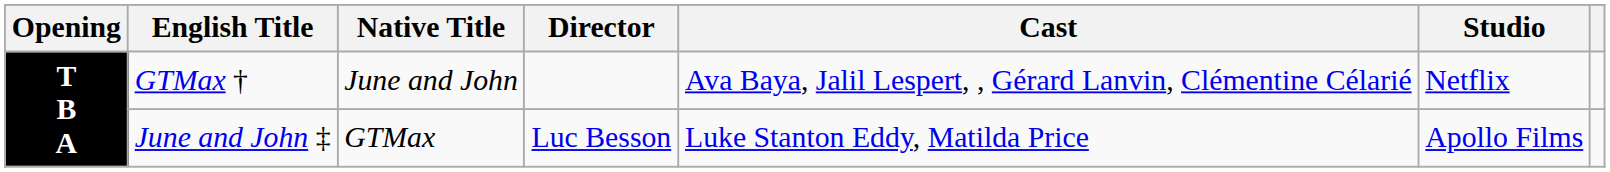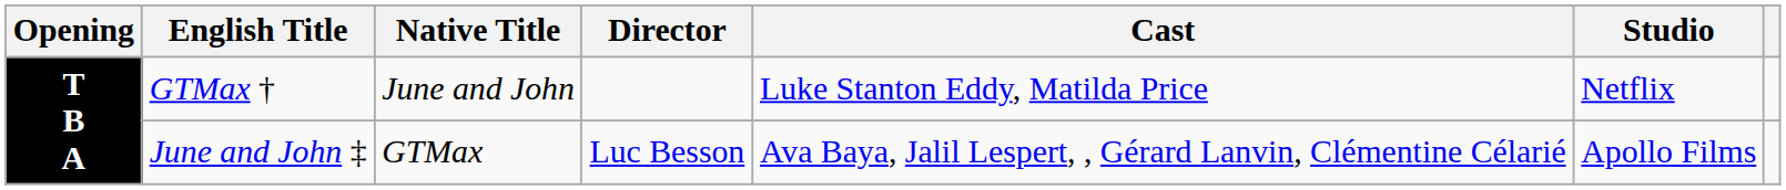 <table class="wikitable sortable">
 <tr style="background:#b0e0e6; text-align:center;">
 <th>Opening</th>
 <th>English Title</th>
 <th>Native Title</th>
 <th>Director</th>
 <th>Cast</th>
 <th>Studio</th>
 <th></th>
 </tr>
 <tr>
 <th rowspan="2" style="text-align:center; background:black; color: white;"><strong>T<br>B<br>A</strong></th>
 <td><em><a href='#'>GTMax</a></em> †</td>
 <td><em>June and John</em></td>
 <td><em></em></td>
-<td><a href='#'>Ava Baya</a>, <a href='#'>Jalil Lespert</a>, , <a href='#'>Gérard Lanvin</a>, <a href='#'>Clémentine Célarié</a></td>
+<td><a href='#'>Luke Stanton Eddy</a>, <a href='#'>Matilda Price</a></td>
 <td><a href='#'>Netflix</a></td>
 <td></td>
 </tr>
 <tr>
 <td><em><a href='#'>June and John</a></em> ‡</td>
 <td><em>GTMax</em></td>
 <td><a href='#'>Luc Besson</a></td>
-<td><a href='#'>Luke Stanton Eddy</a>, <a href='#'>Matilda Price</a></td>
+<td><a href='#'>Ava Baya</a>, <a href='#'>Jalil Lespert</a>, , <a href='#'>Gérard Lanvin</a>, <a href='#'>Clémentine Célarié</a></td>
 <td><a href='#'>Apollo Films</a></td>
 <td></td>
 </tr>
 </table>
